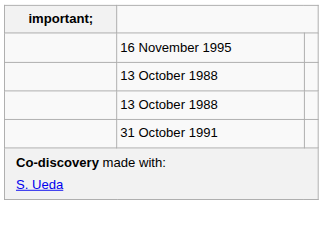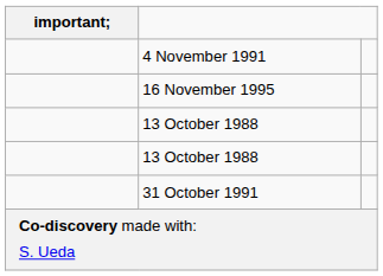 <table class="wikitable" style="font-size: 89%; float: left; width: 24em; margin-right: 1em; line-height: 1.65em">
 <tr>
 <th>important;</th>
+</tr>
+<tr>
+<td></td>
+<td>4 November 1991</td>
+<td><small></small> </td>
 </tr>
 <tr>
 <td></td>
 <td>16 November 1995</td>
 <td><small></small> </td>
 </tr>
 <tr>
 <td></td>
 <td>13 October 1988</td>
 <td><small></small> </td>
 </tr>
 <tr>
 <td></td>
 <td>13 October 1988</td>
 <td><small></small> </td>
 </tr>
 <tr>
 <td></td>
 <td>31 October 1991</td>
 <td><small></small> </td>
 </tr>
 <tr>
 <th colspan=3 style="font-weight: normal; text-align: left; padding: 4px 12px;"><strong>Co-discovery</strong> made with:<br> <a href='#'>S. Ueda</a></th>
 </tr>
 </table>
